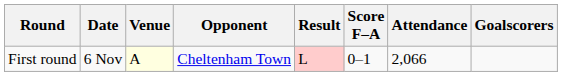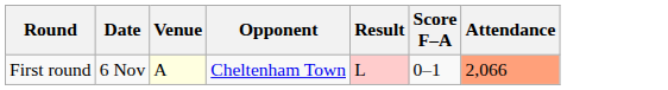 <table class="wikitable">
 <tr>
 <th>Round</th>
 <th>Date</th>
 <th>Venue</th>
 <th>Opponent</th>
 <th>Result</th>
 <th>Score<br>F–A</th>
 <th>Attendance</th>
-<th>Goalscorers</th>
 </tr>
 <tr>
 <td>First round</td>
 <td>6 Nov</td>
 <td style="background: lightyellow;">A</td>
 <td><a href='#'>Cheltenham Town</a></td>
 <td bgcolor="#FFCCCC">L</td>
 <td>0–1</td>
-<td>2,066</td>
-<td></td>
+<td style="background: lightsalmon;">2,066</td>
 </tr>
 </table>
